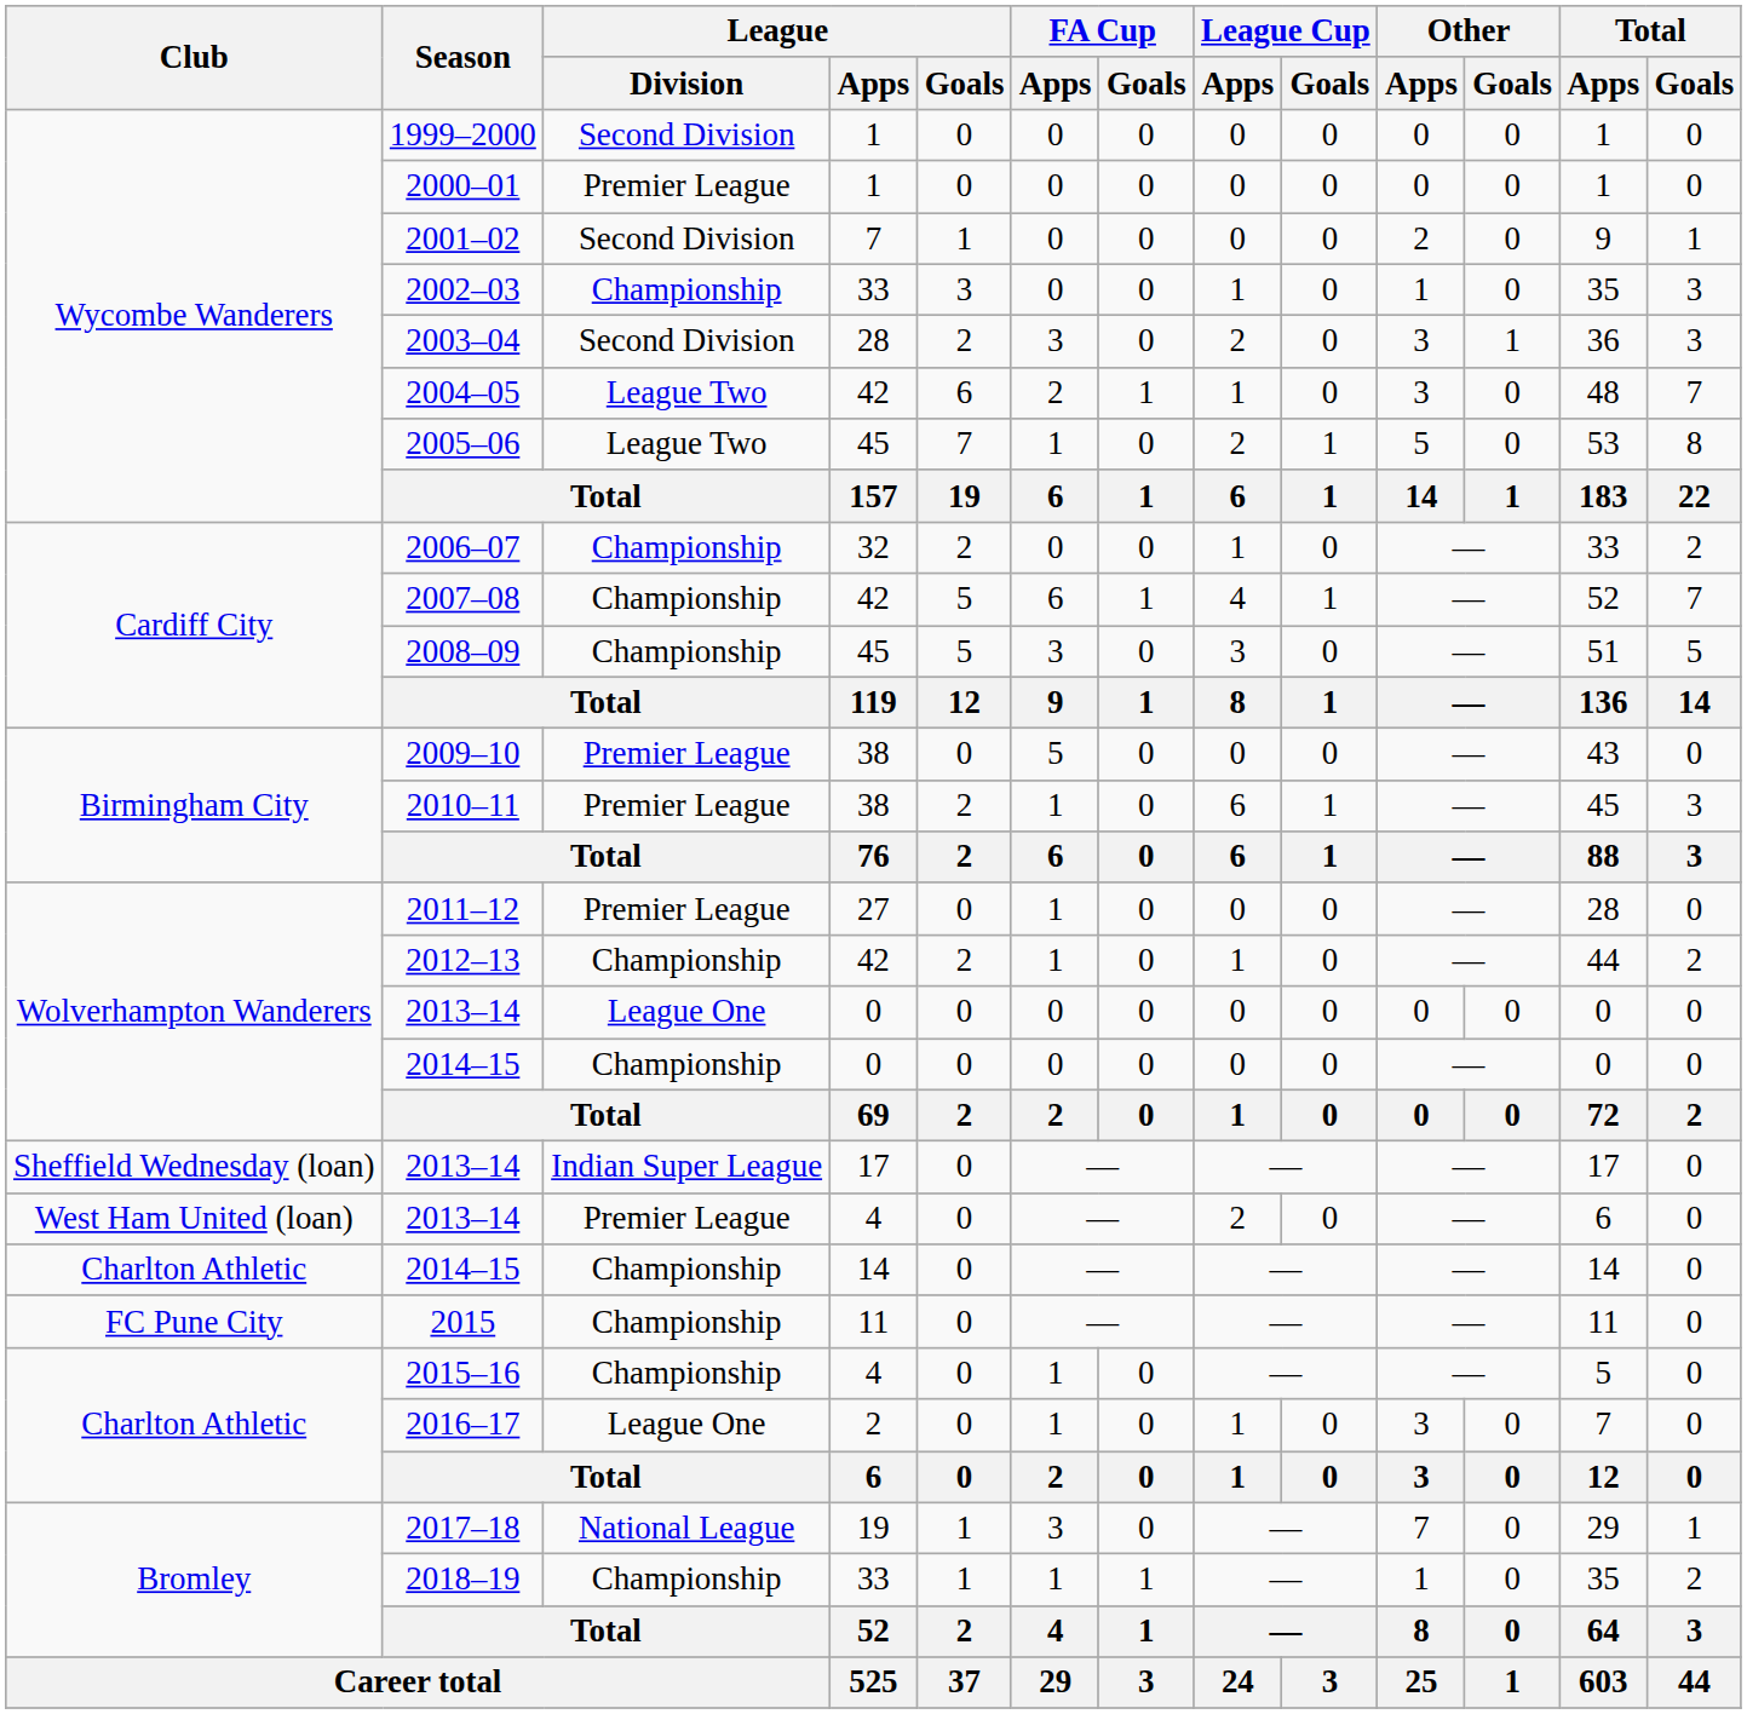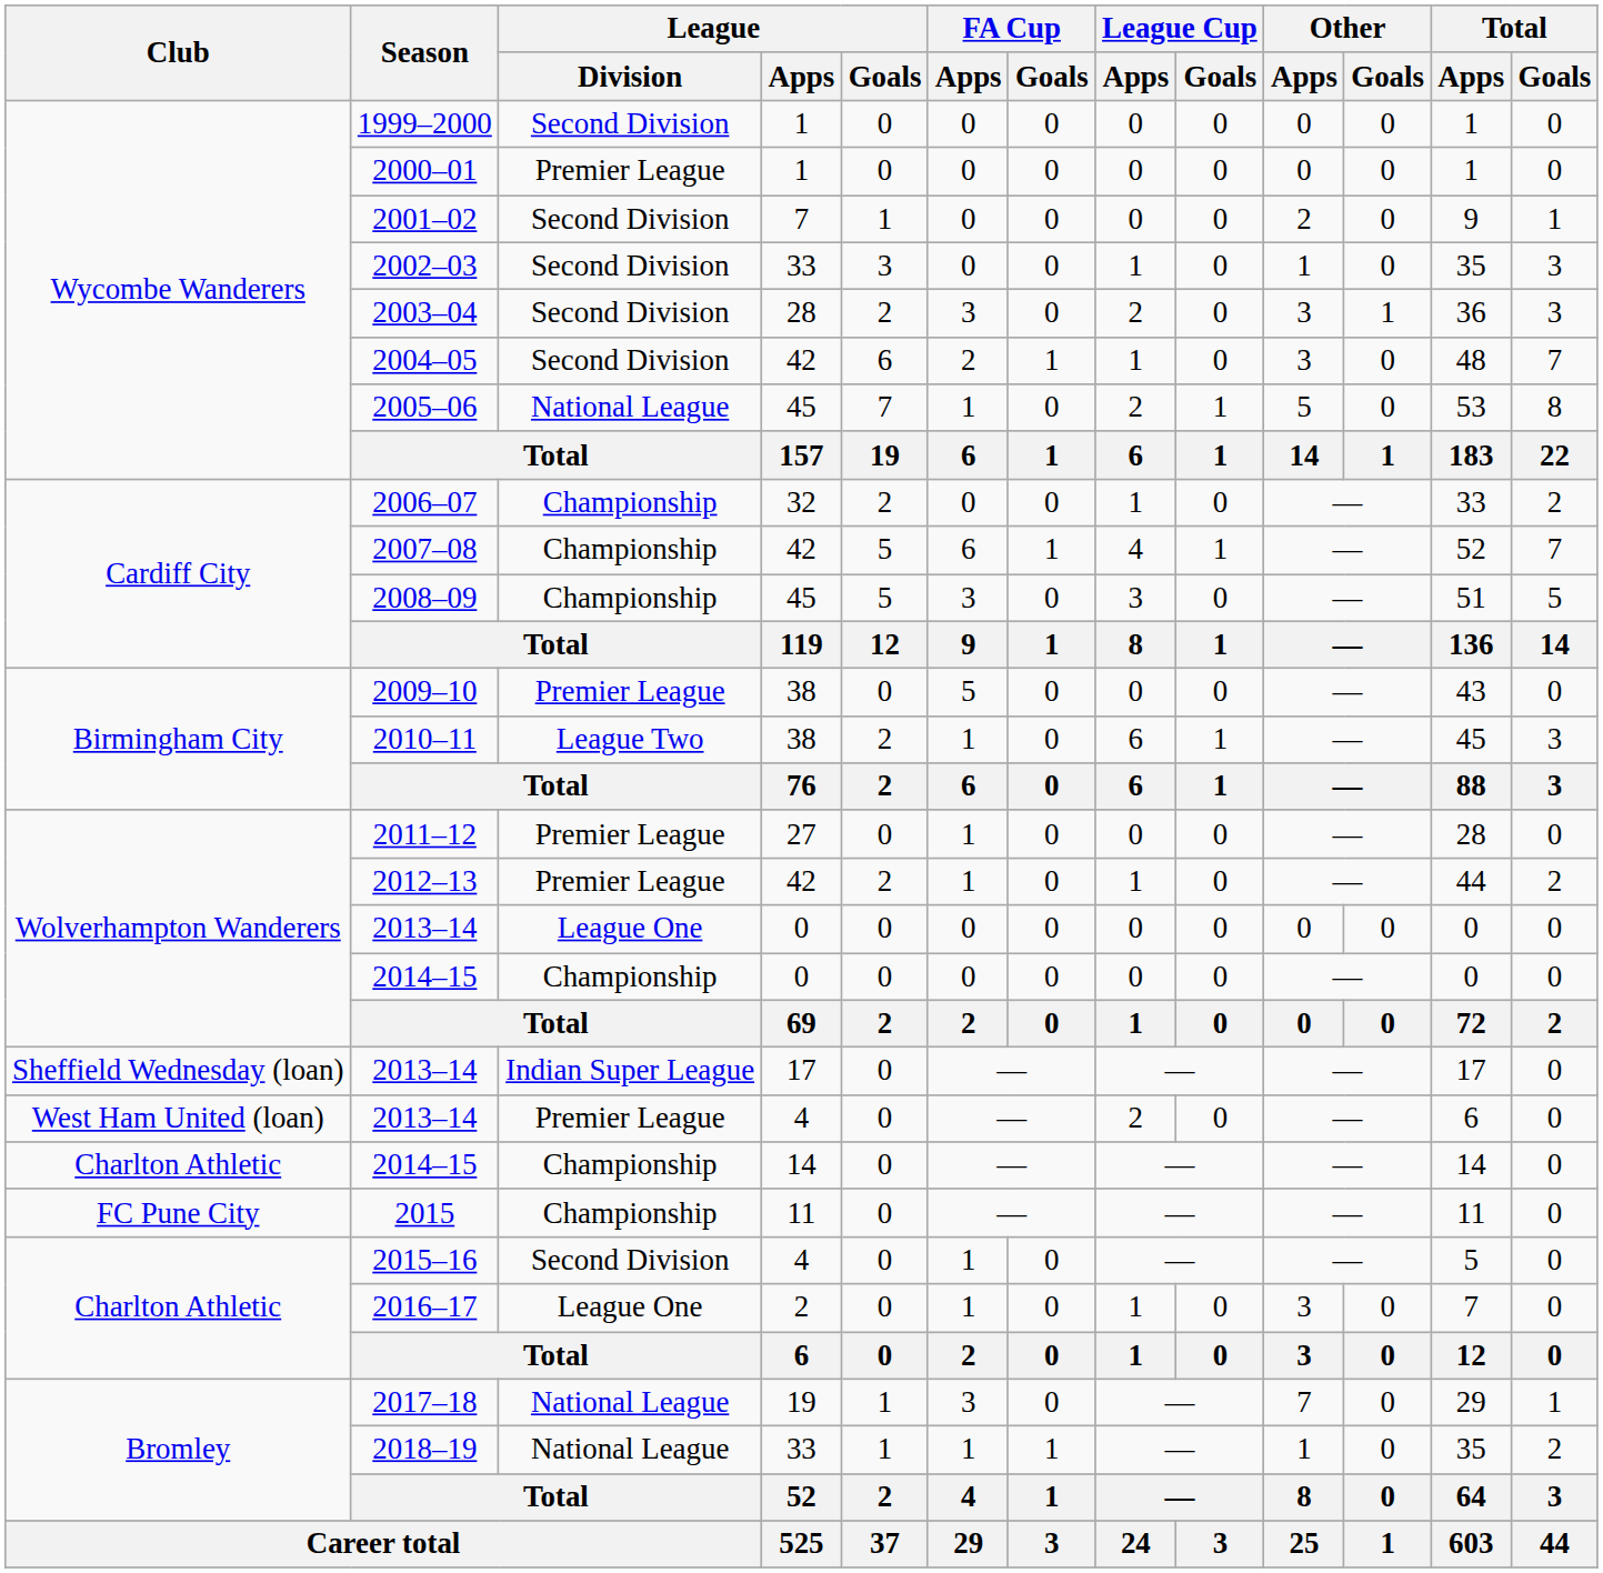 <table class="wikitable" style="text-align:center">
 <tr>
 <th rowspan=2>Club</th>
 <th rowspan=2>Season</th>
 <th colspan=3>League</th>
 <th colspan=2><a href='#'>FA Cup</a></th>
 <th colspan=2><a href='#'>League Cup</a></th>
 <th colspan=2>Other</th>
 <th colspan=2>Total</th>
 </tr>
 <tr>
 <th>Division</th>
 <th>Apps</th>
 <th>Goals</th>
 <th>Apps</th>
 <th>Goals</th>
 <th>Apps</th>
 <th>Goals</th>
 <th>Apps</th>
 <th>Goals</th>
 <th>Apps</th>
 <th>Goals</th>
 </tr>
 <tr>
 <td rowspan=8><a href='#'>Wycombe Wanderers</a></td>
 <td><a href='#'>1999–2000</a></td>
 <td><a href='#'>Second Division</a></td>
 <td>1</td>
 <td>0</td>
 <td>0</td>
 <td>0</td>
 <td>0</td>
 <td>0</td>
 <td>0</td>
 <td>0</td>
 <td>1</td>
 <td>0</td>
 </tr>
 <tr>
 <td><a href='#'>2000–01</a></td>
 <td>Premier League</td>
 <td>1</td>
 <td>0</td>
 <td>0</td>
 <td>0</td>
 <td>0</td>
 <td>0</td>
 <td>0</td>
 <td>0</td>
 <td>1</td>
 <td>0</td>
 </tr>
 <tr>
 <td><a href='#'>2001–02</a></td>
 <td>Second Division</td>
 <td>7</td>
 <td>1</td>
 <td>0</td>
 <td>0</td>
 <td>0</td>
 <td>0</td>
 <td>2</td>
 <td>0</td>
 <td>9</td>
 <td>1</td>
 </tr>
 <tr>
 <td><a href='#'>2002–03</a></td>
-<td><a href='#'>Championship</a></td>
+<td>Second Division</td>
 <td>33</td>
 <td>3</td>
 <td>0</td>
 <td>0</td>
 <td>1</td>
 <td>0</td>
 <td>1</td>
 <td>0</td>
 <td>35</td>
 <td>3</td>
 </tr>
 <tr>
 <td><a href='#'>2003–04</a></td>
 <td>Second Division</td>
 <td>28</td>
 <td>2</td>
 <td>3</td>
 <td>0</td>
 <td>2</td>
 <td>0</td>
 <td>3</td>
 <td>1</td>
 <td>36</td>
 <td>3</td>
 </tr>
 <tr>
 <td><a href='#'>2004–05</a></td>
-<td><a href='#'>League Two</a></td>
+<td>Second Division</td>
 <td>42</td>
 <td>6</td>
 <td>2</td>
 <td>1</td>
 <td>1</td>
 <td>0</td>
 <td>3</td>
 <td>0</td>
 <td>48</td>
 <td>7</td>
 </tr>
 <tr>
 <td><a href='#'>2005–06</a></td>
-<td>League Two</td>
+<td><a href='#'>National League</a></td>
 <td>45</td>
 <td>7</td>
 <td>1</td>
 <td>0</td>
 <td>2</td>
 <td>1</td>
 <td>5</td>
 <td>0</td>
 <td>53</td>
 <td>8</td>
 </tr>
 <tr>
 <th colspan=2>Total</th>
 <th>157</th>
 <th>19</th>
 <th>6</th>
 <th>1</th>
 <th>6</th>
 <th>1</th>
 <th>14</th>
 <th>1</th>
 <th>183</th>
 <th>22</th>
 </tr>
 <tr>
 <td rowspan=4><a href='#'>Cardiff City</a></td>
 <td><a href='#'>2006–07</a></td>
 <td><a href='#'>Championship</a></td>
 <td>32</td>
 <td>2</td>
 <td>0</td>
 <td>0</td>
 <td>1</td>
 <td>0</td>
 <td colspan=2>—</td>
 <td>33</td>
 <td>2</td>
 </tr>
 <tr>
 <td><a href='#'>2007–08</a></td>
 <td>Championship</td>
 <td>42</td>
 <td>5</td>
 <td>6</td>
 <td>1</td>
 <td>4</td>
 <td>1</td>
 <td colspan=2>—</td>
 <td>52</td>
 <td>7</td>
 </tr>
 <tr>
 <td><a href='#'>2008–09</a></td>
 <td>Championship</td>
 <td>45</td>
 <td>5</td>
 <td>3</td>
 <td>0</td>
 <td>3</td>
 <td>0</td>
 <td colspan=2>—</td>
 <td>51</td>
 <td>5</td>
 </tr>
 <tr>
 <th colspan=2>Total</th>
 <th>119</th>
 <th>12</th>
 <th>9</th>
 <th>1</th>
 <th>8</th>
 <th>1</th>
 <th colspan=2>—</th>
 <th>136</th>
 <th>14</th>
 </tr>
 <tr>
 <td rowspan=3><a href='#'>Birmingham City</a></td>
 <td><a href='#'>2009–10</a></td>
 <td><a href='#'>Premier League</a></td>
 <td>38</td>
 <td>0</td>
 <td>5</td>
 <td>0</td>
 <td>0</td>
 <td>0</td>
 <td colspan=2>—</td>
 <td>43</td>
 <td>0</td>
 </tr>
 <tr>
 <td><a href='#'>2010–11</a></td>
-<td>Premier League</td>
+<td><a href='#'>League Two</a></td>
 <td>38</td>
 <td>2</td>
 <td>1</td>
 <td>0</td>
 <td>6</td>
 <td>1</td>
 <td colspan=2>—</td>
 <td>45</td>
 <td>3</td>
 </tr>
 <tr>
 <th colspan=2>Total</th>
 <th>76</th>
 <th>2</th>
 <th>6</th>
 <th>0</th>
 <th>6</th>
 <th>1</th>
 <th colspan=2>—</th>
 <th>88</th>
 <th>3</th>
 </tr>
 <tr>
 <td rowspan=5><a href='#'>Wolverhampton Wanderers</a></td>
 <td><a href='#'>2011–12</a></td>
 <td>Premier League</td>
 <td>27</td>
 <td>0</td>
 <td>1</td>
 <td>0</td>
 <td>0</td>
 <td>0</td>
 <td colspan=2>—</td>
 <td>28</td>
 <td>0</td>
 </tr>
 <tr>
 <td><a href='#'>2012–13</a></td>
-<td>Championship</td>
+<td>Premier League</td>
 <td>42</td>
 <td>2</td>
 <td>1</td>
 <td>0</td>
 <td>1</td>
 <td>0</td>
 <td colspan=2>—</td>
 <td>44</td>
 <td>2</td>
 </tr>
 <tr>
 <td><a href='#'>2013–14</a></td>
 <td><a href='#'>League One</a></td>
 <td>0</td>
 <td>0</td>
 <td>0</td>
 <td>0</td>
 <td>0</td>
 <td>0</td>
 <td>0</td>
 <td>0</td>
 <td>0</td>
 <td>0</td>
 </tr>
 <tr>
 <td><a href='#'>2014–15</a></td>
 <td>Championship</td>
 <td>0</td>
 <td>0</td>
 <td>0</td>
 <td>0</td>
 <td>0</td>
 <td>0</td>
 <td colspan=2>—</td>
 <td>0</td>
 <td>0</td>
 </tr>
 <tr>
 <th colspan=2>Total</th>
 <th>69</th>
 <th>2</th>
 <th>2</th>
 <th>0</th>
 <th>1</th>
 <th>0</th>
 <th>0</th>
 <th>0</th>
 <th>72</th>
 <th>2</th>
 </tr>
 <tr>
 <td><a href='#'>Sheffield Wednesday</a> (loan)</td>
 <td><a href='#'>2013–14</a></td>
 <td><a href='#'>Indian Super League</a></td>
 <td>17</td>
 <td>0</td>
 <td colspan=2>—</td>
 <td colspan=2>—</td>
 <td colspan=2>—</td>
 <td>17</td>
 <td>0</td>
 </tr>
 <tr>
 <td><a href='#'>West Ham United</a> (loan)</td>
 <td><a href='#'>2013–14</a></td>
 <td>Premier League</td>
 <td>4</td>
 <td>0</td>
 <td colspan=2>—</td>
 <td>2</td>
 <td>0</td>
 <td colspan=2>—</td>
 <td>6</td>
 <td>0</td>
 </tr>
 <tr>
 <td><a href='#'>Charlton Athletic</a></td>
 <td><a href='#'>2014–15</a></td>
 <td>Championship</td>
 <td>14</td>
 <td>0</td>
 <td colspan=2>—</td>
 <td colspan=2>—</td>
 <td colspan=2>—</td>
 <td>14</td>
 <td>0</td>
 </tr>
 <tr>
 <td><a href='#'>FC Pune City</a></td>
 <td><a href='#'>2015</a></td>
 <td>Championship</td>
 <td>11</td>
 <td>0</td>
 <td colspan=2>—</td>
 <td colspan=2>—</td>
 <td colspan=2>—</td>
 <td>11</td>
 <td>0</td>
 </tr>
 <tr>
 <td rowspan=3><a href='#'>Charlton Athletic</a></td>
 <td><a href='#'>2015–16</a></td>
-<td>Championship</td>
+<td>Second Division</td>
 <td>4</td>
 <td>0</td>
 <td>1</td>
 <td>0</td>
 <td colspan=2>—</td>
 <td colspan=2>—</td>
 <td>5</td>
 <td>0</td>
 </tr>
 <tr>
 <td><a href='#'>2016–17</a></td>
 <td>League One</td>
 <td>2</td>
 <td>0</td>
 <td>1</td>
 <td>0</td>
 <td>1</td>
 <td>0</td>
 <td>3</td>
 <td>0</td>
 <td>7</td>
 <td>0</td>
 </tr>
 <tr>
 <th colspan=2>Total</th>
 <th>6</th>
 <th>0</th>
 <th>2</th>
 <th>0</th>
 <th>1</th>
 <th>0</th>
 <th>3</th>
 <th>0</th>
 <th>12</th>
 <th>0</th>
 </tr>
 <tr>
 <td rowspan=3><a href='#'>Bromley</a></td>
 <td><a href='#'>2017–18</a></td>
 <td><a href='#'>National League</a></td>
 <td>19</td>
 <td>1</td>
 <td>3</td>
 <td>0</td>
 <td colspan=2>—</td>
 <td>7</td>
 <td>0</td>
 <td>29</td>
 <td>1</td>
 </tr>
 <tr>
 <td><a href='#'>2018–19</a></td>
-<td>Championship</td>
+<td>National League</td>
 <td>33</td>
 <td>1</td>
 <td>1</td>
 <td>1</td>
 <td colspan=2>—</td>
 <td>1</td>
 <td>0</td>
 <td>35</td>
 <td>2</td>
 </tr>
 <tr>
 <th colspan=2>Total</th>
 <th>52</th>
 <th>2</th>
 <th>4</th>
 <th>1</th>
 <th colspan=2>—</th>
 <th>8</th>
 <th>0</th>
 <th>64</th>
 <th>3</th>
 </tr>
 <tr>
 <th colspan=3>Career total</th>
 <th>525</th>
 <th>37</th>
 <th>29</th>
 <th>3</th>
 <th>24</th>
 <th>3</th>
 <th>25</th>
 <th>1</th>
 <th>603</th>
 <th>44</th>
 </tr>
 </table>
